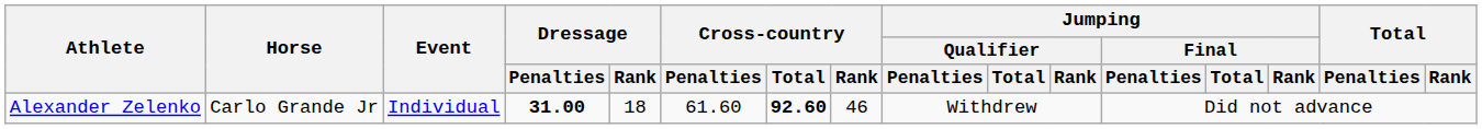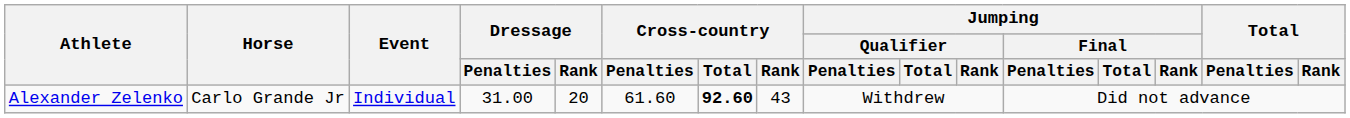 <table class=wikitable style="font-size:90%">
 <tr>
 <th rowspan="3">Athlete</th>
 <th rowspan="3">Horse</th>
 <th rowspan="3">Event</th>
 <th colspan="2" rowspan="2">Dressage</th>
 <th colspan="3" rowspan="2">Cross-country</th>
 <th colspan="6">Jumping</th>
 <th colspan="2" rowspan="2">Total</th>
 </tr>
 <tr style="font-size:95%">
 <th colspan="3">Qualifier</th>
 <th colspan="3">Final</th>
 </tr>
 <tr style="font-size:95%">
 <th>Penalties</th>
 <th>Rank</th>
 <th>Penalties</th>
 <th>Total</th>
 <th>Rank</th>
 <th>Penalties</th>
 <th>Total</th>
 <th>Rank</th>
 <th>Penalties</th>
 <th>Total</th>
 <th>Rank</th>
 <th>Penalties</th>
 <th>Rank</th>
 </tr>
 <tr align="center">
 <td align="left"><a href='#'>Alexander Zelenko</a></td>
 <td align="left">Carlo Grande Jr</td>
 <td align=left><a href='#'>Individual</a></td>
-<td><strong>31.00</strong></td>
-<td>18</td>
+<td>31.00</td>
+<td>20</td>
 <td>61.60</td>
 <td><strong>92.60</strong></td>
-<td>46</td>
+<td>43</td>
 <td colspan=3>Withdrew</td>
 <td colspan=5>Did not advance</td>
 </tr>
 </table>
